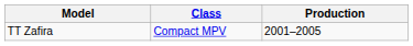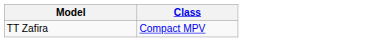 <table class="wikitable">
 <tr>
 <th style="width:200px;">Model</th>
 <th style="width:150px;"><a href='#'>Class</a></th>
-<th style="width:200px;">Production</th>
 </tr>
 <tr>
 <td valign="top">TT Zafira</td>
 <td valign="top"><a href='#'>Compact MPV</a></td>
-<td valign="top">2001–2005</td>
 </tr>
 </table>
